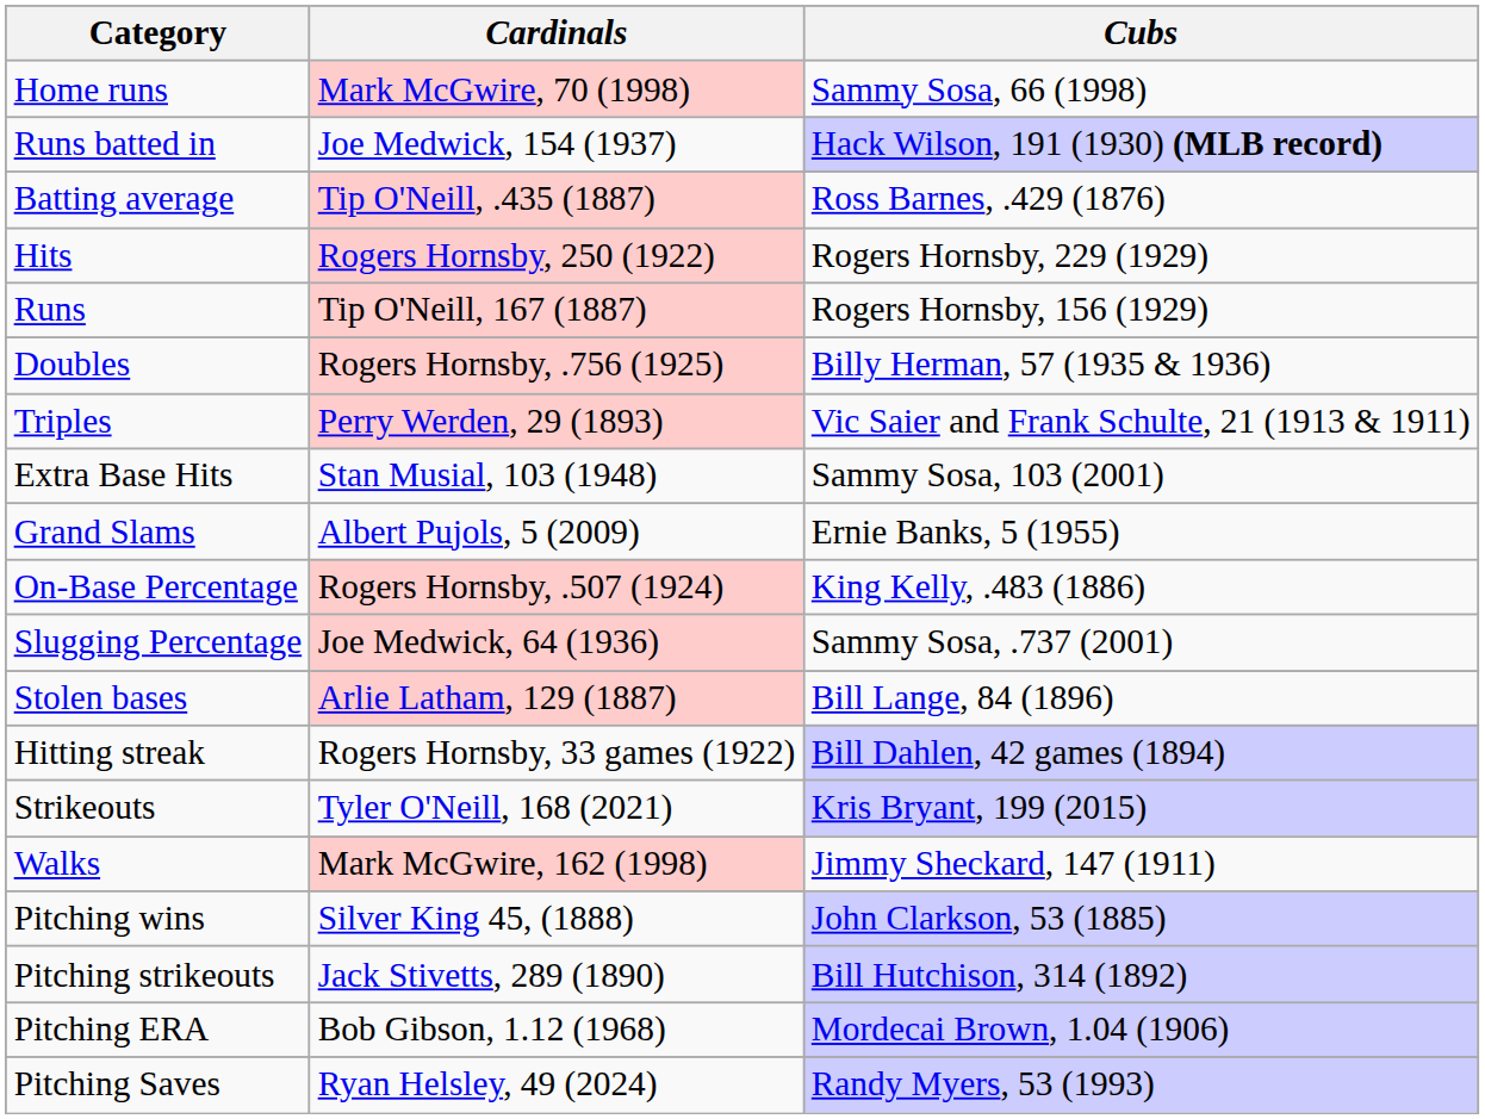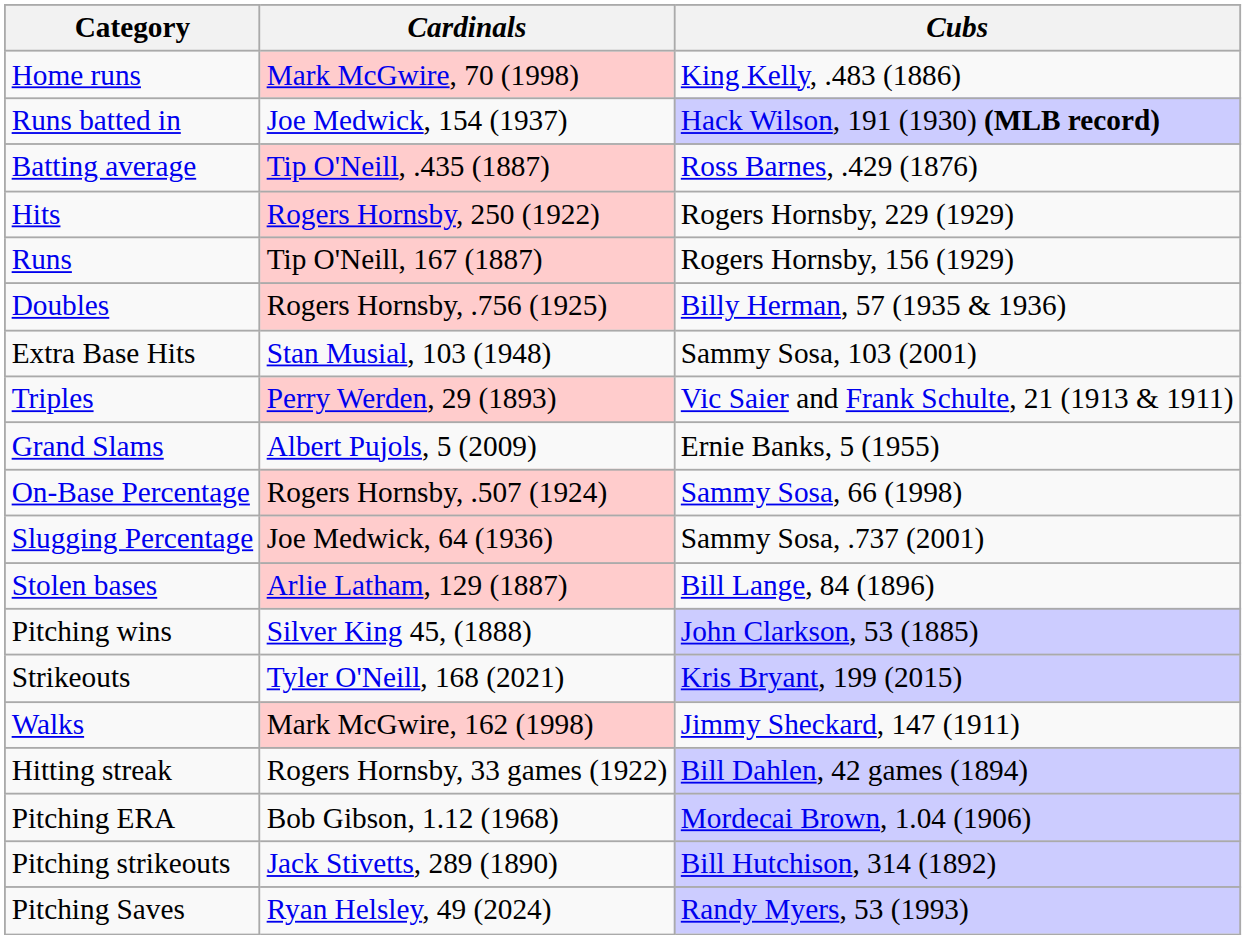 <table class="wikitable">
 <tr>
 <th>Category</th>
 <th><em>Cardinals</em></th>
 <th><em>Cubs</em></th>
 </tr>
 <tr>
 <td><a href='#'>Home runs</a></td>
 <td style="background:#fcc;"><a href='#'>Mark McGwire</a>, 70 (1998)</td>
-<td><a href='#'>Sammy Sosa</a>, 66 (1998)</td>
+<td><a href='#'>King Kelly</a>, .483 (1886)</td>
 </tr>
 <tr>
 <td><a href='#'>Runs batted in</a></td>
 <td><a href='#'>Joe Medwick</a>, 154 (1937)</td>
 <td style="background:#ccf;"><a href='#'>Hack Wilson</a>, 191 (1930) <strong>(MLB record)</strong></td>
 </tr>
 <tr>
 <td><a href='#'>Batting average</a></td>
 <td style="background:#fcc;"><a href='#'>Tip O'Neill</a>, .435 (1887)</td>
 <td><a href='#'>Ross Barnes</a>, .429 (1876)</td>
 </tr>
 <tr>
 <td><a href='#'>Hits</a></td>
 <td style="background:#fcc;"><a href='#'>Rogers Hornsby</a>, 250 (1922)</td>
 <td>Rogers Hornsby, 229 (1929)</td>
 </tr>
 <tr>
 <td><a href='#'>Runs</a></td>
 <td style="background:#fcc;">Tip O'Neill, 167 (1887)</td>
 <td>Rogers Hornsby, 156 (1929)</td>
 </tr>
 <tr>
 <td><a href='#'>Doubles</a></td>
 <td style="background:#fcc;">Rogers Hornsby, .756 (1925)</td>
 <td><a href='#'>Billy Herman</a>, 57 (1935 & 1936)</td>
 </tr>
 <tr>
+<td>Extra Base Hits</td>
+<td><a href='#'>Stan Musial</a>, 103 (1948)</td>
+<td>Sammy Sosa, 103 (2001)</td>
+</tr>
+<tr>
 <td><a href='#'>Triples</a></td>
 <td style="background:#fcc;"><a href='#'>Perry Werden</a>, 29 (1893)</td>
 <td><a href='#'>Vic Saier</a> and <a href='#'>Frank Schulte</a>, 21 (1913 & 1911)</td>
-</tr>
-<tr>
-<td>Extra Base Hits</td>
-<td><a href='#'>Stan Musial</a>, 103 (1948)</td>
-<td>Sammy Sosa, 103 (2001)</td>
 </tr>
 <tr>
 <td><a href='#'>Grand Slams</a></td>
 <td><a href='#'>Albert Pujols</a>, 5 (2009)</td>
 <td>Ernie Banks, 5 (1955)</td>
 </tr>
 <tr>
 <td><a href='#'>On-Base Percentage</a></td>
 <td style="background:#fcc;">Rogers Hornsby, .507 (1924)</td>
-<td><a href='#'>King Kelly</a>, .483 (1886)</td>
+<td><a href='#'>Sammy Sosa</a>, 66 (1998)</td>
 </tr>
 <tr>
 <td><a href='#'>Slugging Percentage</a></td>
 <td style="background:#fcc;">Joe Medwick, 64 (1936)</td>
 <td>Sammy Sosa, .737 (2001)</td>
 </tr>
 <tr>
 <td><a href='#'>Stolen bases</a></td>
 <td style="background:#fcc;"><a href='#'>Arlie Latham</a>, 129 (1887)</td>
 <td><a href='#'>Bill Lange</a>, 84 (1896)</td>
 </tr>
 <tr>
-<td>Hitting streak</td>
-<td>Rogers Hornsby, 33 games (1922)</td>
-<td style="background:#ccf;"><a href='#'>Bill Dahlen</a>, 42 games (1894)</td>
+<td>Pitching wins</td>
+<td><a href='#'>Silver King</a> 45, (1888)</td>
+<td style="background:#ccf;"><a href='#'>John Clarkson</a>, 53 (1885)</td>
 </tr>
 <tr>
 <td>Strikeouts</td>
 <td><a href='#'>Tyler O'Neill</a>, 168 (2021)</td>
 <td style="background:#ccf;"><a href='#'>Kris Bryant</a>, 199 (2015)</td>
 </tr>
 <tr>
 <td><a href='#'>Walks</a></td>
 <td style="background:#fcc;">Mark McGwire, 162 (1998)</td>
 <td><a href='#'>Jimmy Sheckard</a>, 147 (1911)</td>
 </tr>
 <tr>
-<td>Pitching wins</td>
-<td><a href='#'>Silver King</a> 45, (1888)</td>
-<td style="background:#ccf;"><a href='#'>John Clarkson</a>, 53 (1885)</td>
+<td>Hitting streak</td>
+<td>Rogers Hornsby, 33 games (1922)</td>
+<td style="background:#ccf;"><a href='#'>Bill Dahlen</a>, 42 games (1894)</td>
+</tr>
+<tr>
+<td>Pitching ERA</td>
+<td>Bob Gibson, 1.12 (1968)</td>
+<td style="background:#ccf;"><a href='#'>Mordecai Brown</a>, 1.04 (1906)</td>
 </tr>
 <tr>
 <td>Pitching strikeouts</td>
 <td><a href='#'>Jack Stivetts</a>, 289 (1890)</td>
 <td style="background:#ccf;"><a href='#'>Bill Hutchison</a>, 314 (1892)</td>
 </tr>
 <tr>
-<td>Pitching ERA</td>
-<td>Bob Gibson, 1.12 (1968)</td>
-<td style="background:#ccf;"><a href='#'>Mordecai Brown</a>, 1.04 (1906)</td>
-</tr>
-<tr>
 <td>Pitching Saves</td>
 <td><a href='#'>Ryan Helsley</a>, 49 (2024)</td>
 <td style="background:#ccf;"><a href='#'>Randy Myers</a>, 53 (1993)</td>
 </tr>
 </table>
